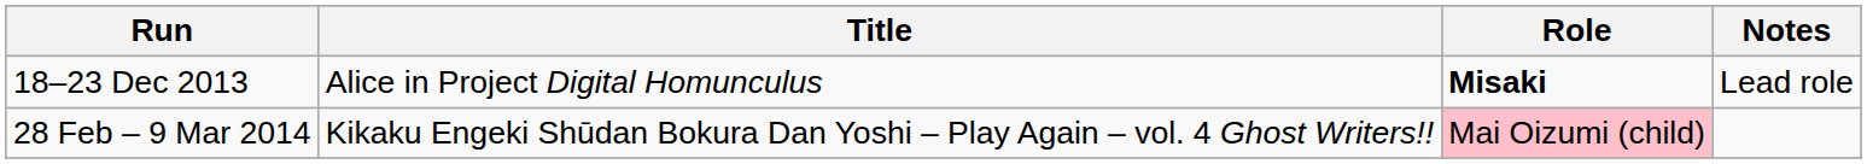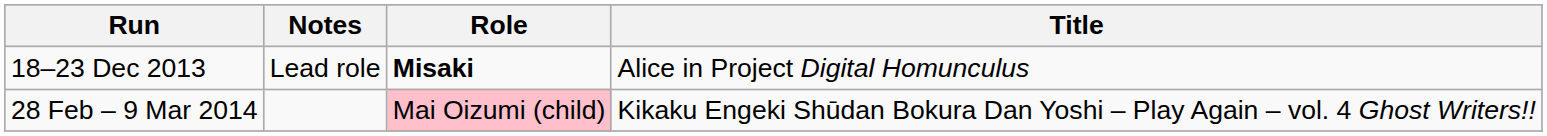 <table class="wikitable">
 <tr>
 <th>Run</th>
+<th>Notes</th>
+<th>Role</th>
 <th>Title</th>
-<th>Role</th>
-<th>Notes</th>
 </tr>
 <tr>
 <td>18–23 Dec 2013</td>
+<td>Lead role</td>
+<td><strong>Misaki</strong></td>
 <td>Alice in Project <em>Digital Homunculus</em></td>
-<td><strong>Misaki</strong></td>
-<td>Lead role</td>
 </tr>
 <tr>
 <td>28 Feb – 9 Mar 2014</td>
+<td></td>
+<td style="background: pink;">Mai Oizumi (child)</td>
 <td>Kikaku Engeki Shūdan Bokura Dan Yoshi – Play Again – vol. 4 <em>Ghost Writers!!</em></td>
-<td style="background: pink;">Mai Oizumi (child)</td>
-<td></td>
 </tr>
 </table>
